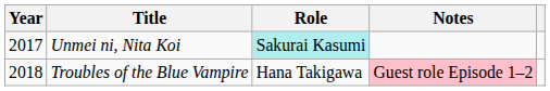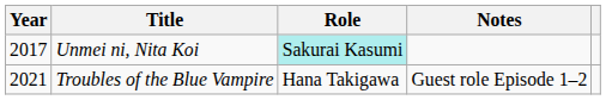 <table class="wikitable sortable plainrowheaders">
 <tr>
 <th scope="col">Year</th>
 <th scope="col">Title</th>
 <th scope="col">Role</th>
 <th class="unsortable" scope="col">Notes</th>
 <th class="unsortable" scope="col"></th>
 </tr>
 <tr>
 <td>2017</td>
 <td><em>Unmei ni, Nita Koi</em></td>
 <td style="background: paleturquoise;">Sakurai Kasumi</td>
 <td></td>
 <td></td>
 </tr>
 <tr>
-<td>2018</td>
+<td>2021</td>
 <td><em>Troubles of the Blue Vampire</em></td>
 <td>Hana Takigawa</td>
-<td style="background: pink;">Guest role Episode 1–2</td>
+<td>Guest role Episode 1–2</td>
 <td></td>
 </tr>
 </table>
